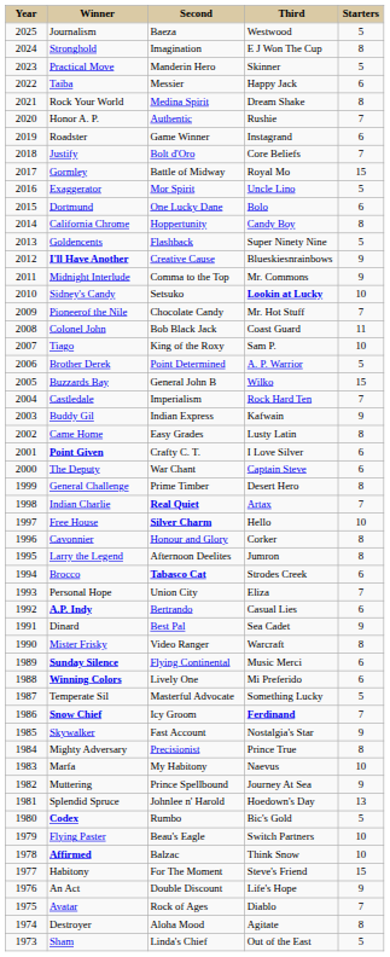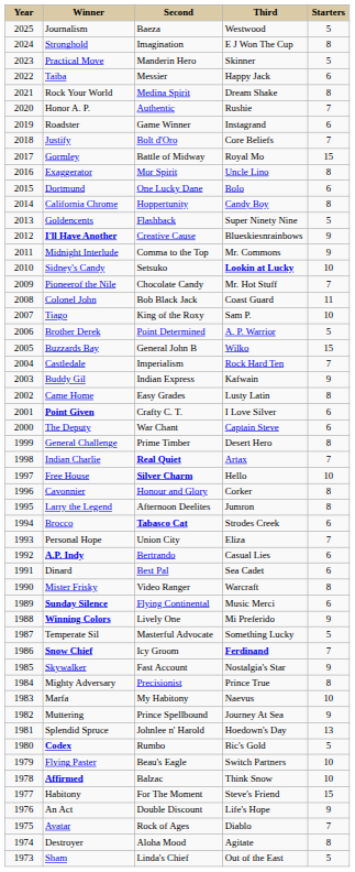 <table class = "wikitable sortable" | border="1" cellpadding="0" style="border-collapse: collapse; font-size:90%">
 <tr bgcolor="#DACAA5" align="center">
 <td width="50px"><strong>Year</strong> <br></td>
 <td width="130px"><strong>Winner</strong> <br></td>
 <td width="125px"><strong>Second</strong> <br></td>
 <td width="120px"><strong>Third</strong> <br></td>
 <td width="55px"><strong>Starters</strong></td>
 </tr>
 <tr>
 <td align="center">2025</td>
 <td>Journalism</td>
 <td>Baeza</td>
 <td>Westwood</td>
 <td align="center">5</td>
 </tr>
 <tr>
 <td align="center">2024</td>
 <td><a href='#'>Stronghold</a></td>
 <td>Imagination</td>
 <td>E J Won The Cup</td>
 <td align="center">8</td>
 </tr>
 <tr>
 <td align="center">2023</td>
 <td><a href='#'>Practical Move</a></td>
 <td>Manderin Hero</td>
 <td>Skinner</td>
 <td align="center">5</td>
 </tr>
 <tr>
 <td align=center>2022</td>
 <td><a href='#'>Taiba</a></td>
 <td>Messier</td>
 <td>Happy Jack</td>
 <td align=center>6</td>
 </tr>
 <tr>
 <td align=center>2021</td>
 <td>Rock Your World</td>
 <td><a href='#'>Medina Spirit</a></td>
 <td>Dream Shake</td>
 <td align=center>8</td>
 </tr>
 <tr>
 <td align=center>2020</td>
 <td>Honor A. P.</td>
 <td><a href='#'>Authentic</a></td>
 <td>Rushie</td>
 <td align=center>7</td>
 </tr>
 <tr>
 <td align=center>2019</td>
 <td>Roadster</td>
 <td>Game Winner</td>
 <td>Instagrand</td>
 <td align=center>6</td>
 </tr>
 <tr>
 <td align=center>2018</td>
 <td><a href='#'>Justify</a></td>
 <td><a href='#'>Bolt d'Oro</a></td>
 <td>Core Beliefs</td>
 <td align=center>7</td>
 </tr>
 <tr>
 <td align=center>2017</td>
 <td><a href='#'>Gormley</a></td>
 <td>Battle of Midway</td>
 <td>Royal Mo</td>
 <td align=center>15</td>
 </tr>
 <tr>
 <td align=center>2016</td>
 <td><a href='#'>Exaggerator</a></td>
 <td><a href='#'>Mor Spirit</a></td>
 <td><a href='#'>Uncle Lino</a></td>
-<td align=center>5</td>
+<td align=center>8</td>
 </tr>
 <tr>
 <td align=center>2015</td>
 <td><a href='#'>Dortmund</a></td>
 <td><a href='#'>One Lucky Dane</a></td>
 <td><a href='#'>Bolo</a></td>
 <td align=center>6</td>
 </tr>
 <tr>
 <td align=center>2014</td>
 <td><a href='#'>California Chrome</a></td>
 <td><a href='#'>Hoppertunity</a></td>
 <td><a href='#'>Candy Boy</a></td>
 <td align=center>8</td>
 </tr>
 <tr>
 <td align=center>2013</td>
 <td><a href='#'>Goldencents</a></td>
 <td><a href='#'>Flashback</a></td>
 <td>Super Ninety Nine</td>
 <td align=center>5</td>
 </tr>
 <tr>
 <td align=center>2012</td>
 <td><strong><a href='#'>I'll Have Another</a></strong></td>
 <td><a href='#'>Creative Cause</a></td>
 <td>Blueskiesnrainbows</td>
 <td align=center>9</td>
 </tr>
 <tr>
 <td align=center>2011</td>
 <td><a href='#'>Midnight Interlude</a></td>
 <td>Comma to the Top</td>
 <td>Mr. Commons</td>
 <td align=center>9</td>
 </tr>
 <tr>
 <td align=center>2010</td>
 <td><a href='#'>Sidney's Candy</a></td>
 <td>Setsuko</td>
 <td><strong><a href='#'>Lookin at Lucky</a></strong></td>
 <td align=center>10</td>
 </tr>
 <tr>
 <td align=center>2009</td>
 <td><a href='#'>Pioneerof the Nile</a></td>
 <td>Chocolate Candy</td>
 <td>Mr. Hot Stuff</td>
 <td align=center>7</td>
 </tr>
 <tr>
 <td align=center>2008</td>
 <td><a href='#'>Colonel John</a></td>
 <td>Bob Black Jack</td>
 <td>Coast Guard</td>
 <td align=center>11</td>
 </tr>
 <tr>
 <td align=center>2007</td>
 <td><a href='#'>Tiago</a></td>
 <td>King of the Roxy</td>
 <td>Sam P.</td>
 <td align=center>10</td>
 </tr>
 <tr>
 <td align=center>2006</td>
 <td><a href='#'>Brother Derek</a></td>
 <td><a href='#'>Point Determined</a></td>
 <td><a href='#'>A. P. Warrior</a></td>
 <td align=center>5</td>
 </tr>
 <tr>
 <td align=center>2005</td>
 <td><a href='#'>Buzzards Bay</a></td>
 <td>General John B</td>
 <td><a href='#'>Wilko</a></td>
 <td align=center>15</td>
 </tr>
 <tr>
 <td align=center>2004</td>
 <td><a href='#'>Castledale</a></td>
 <td>Imperialism</td>
 <td><a href='#'>Rock Hard Ten</a></td>
 <td align=center>7</td>
 </tr>
 <tr>
 <td align=center>2003</td>
 <td><a href='#'>Buddy Gil</a></td>
 <td>Indian Express</td>
 <td>Kafwain</td>
 <td align=center>9</td>
 </tr>
 <tr>
 <td align=center>2002</td>
 <td><a href='#'>Came Home</a></td>
 <td>Easy Grades</td>
 <td>Lusty Latin</td>
 <td align=center>8</td>
 </tr>
 <tr>
 <td align=center>2001</td>
 <td><strong><a href='#'>Point Given</a></strong></td>
 <td>Crafty C. T.</td>
 <td>I Love Silver</td>
 <td align=center>6</td>
 </tr>
 <tr>
 <td align=center>2000</td>
 <td><a href='#'>The Deputy</a></td>
 <td>War Chant</td>
 <td><a href='#'>Captain Steve</a></td>
 <td align=center>6</td>
 </tr>
 <tr>
 <td align=center>1999</td>
 <td><a href='#'>General Challenge</a></td>
 <td>Prime Timber</td>
 <td>Desert Hero</td>
 <td align=center>8</td>
 </tr>
 <tr>
 <td align=center>1998</td>
 <td><a href='#'>Indian Charlie</a></td>
 <td><strong><a href='#'>Real Quiet</a></strong></td>
 <td><a href='#'>Artax</a></td>
 <td align=center>7</td>
 </tr>
 <tr>
 <td align=center>1997</td>
 <td><a href='#'>Free House</a></td>
 <td><strong><a href='#'>Silver Charm</a></strong></td>
 <td>Hello</td>
 <td align=center>10</td>
 </tr>
 <tr>
 <td align=center>1996</td>
 <td><a href='#'>Cavonnier</a></td>
 <td><a href='#'>Honour and Glory</a></td>
 <td>Corker</td>
 <td align=center>8</td>
 </tr>
 <tr>
 <td align=center>1995</td>
 <td><a href='#'>Larry the Legend</a></td>
 <td>Afternoon Deelites</td>
 <td>Jumron</td>
 <td align=center>8</td>
 </tr>
 <tr>
 <td align=center>1994</td>
 <td><a href='#'>Brocco</a></td>
 <td><strong><a href='#'>Tabasco Cat</a></strong></td>
 <td>Strodes Creek</td>
 <td align=center>6</td>
 </tr>
 <tr>
 <td align=center>1993</td>
 <td>Personal Hope</td>
 <td>Union City</td>
 <td>Eliza</td>
 <td align=center>7</td>
 </tr>
 <tr>
 <td align=center>1992</td>
 <td><strong><a href='#'>A.P. Indy</a></strong></td>
 <td><a href='#'>Bertrando</a></td>
 <td>Casual Lies</td>
 <td align=center>6</td>
 </tr>
 <tr>
 <td align=center>1991</td>
 <td>Dinard</td>
 <td><a href='#'>Best Pal</a></td>
 <td>Sea Cadet</td>
-<td align=center>9</td>
+<td align=center>6</td>
 </tr>
 <tr>
 <td align=center>1990</td>
 <td><a href='#'>Mister Frisky</a></td>
 <td>Video Ranger</td>
 <td>Warcraft</td>
 <td align=center>8</td>
 </tr>
 <tr>
 <td align=center>1989</td>
 <td><strong><a href='#'>Sunday Silence</a></strong></td>
 <td><a href='#'>Flying Continental</a></td>
 <td>Music Merci</td>
 <td align=center>6</td>
 </tr>
 <tr>
 <td align=center>1988</td>
 <td><strong><a href='#'>Winning Colors</a></strong></td>
 <td>Lively One</td>
 <td>Mi Preferido</td>
-<td align=center>6</td>
+<td align=center>9</td>
 </tr>
 <tr>
 <td align=center>1987</td>
 <td>Temperate Sil</td>
 <td>Masterful Advocate</td>
 <td>Something Lucky</td>
 <td align=center>5</td>
 </tr>
 <tr>
 <td align=center>1986</td>
 <td><strong><a href='#'>Snow Chief</a></strong></td>
 <td>Icy Groom</td>
 <td><strong><a href='#'>Ferdinand</a></strong></td>
 <td align=center>7</td>
 </tr>
 <tr>
 <td align=center>1985</td>
 <td><a href='#'>Skywalker</a></td>
 <td>Fast Account</td>
 <td>Nostalgia's Star</td>
 <td align=center>9</td>
 </tr>
 <tr>
 <td align=center>1984</td>
 <td>Mighty Adversary</td>
 <td><a href='#'>Precisionist</a></td>
 <td>Prince True</td>
 <td align=center>8</td>
 </tr>
 <tr>
 <td align=center>1983</td>
 <td>Marfa</td>
 <td>My Habitony</td>
 <td>Naevus</td>
 <td align=center>10</td>
 </tr>
 <tr>
 <td align=center>1982</td>
 <td>Muttering</td>
 <td>Prince Spellbound</td>
 <td>Journey At Sea</td>
 <td align=center>9</td>
 </tr>
 <tr>
 <td align=center>1981</td>
 <td>Splendid Spruce</td>
 <td>Johnlee n' Harold</td>
 <td>Hoedown's Day</td>
 <td align=center>13</td>
 </tr>
 <tr>
 <td align=center>1980</td>
 <td><strong><a href='#'>Codex</a></strong></td>
 <td>Rumbo</td>
 <td>Bic's Gold</td>
 <td align=center>5</td>
 </tr>
 <tr>
 <td align=center>1979</td>
 <td><a href='#'>Flying Paster</a></td>
 <td>Beau's Eagle</td>
 <td>Switch Partners</td>
 <td align=center>10</td>
 </tr>
 <tr>
 <td align=center>1978</td>
 <td><strong><a href='#'>Affirmed</a></strong></td>
 <td>Balzac</td>
 <td>Think Snow</td>
 <td align=center>10</td>
 </tr>
 <tr>
 <td align=center>1977</td>
 <td>Habitony</td>
 <td>For The Moment</td>
 <td>Steve's Friend</td>
 <td align=center>15</td>
 </tr>
 <tr>
 <td align=center>1976</td>
 <td>An Act</td>
 <td>Double Discount</td>
 <td>Life's Hope</td>
 <td align=center>9</td>
 </tr>
 <tr>
 <td align=center>1975</td>
 <td><a href='#'>Avatar</a></td>
 <td>Rock of Ages</td>
 <td>Diablo</td>
 <td align=center>7</td>
 </tr>
 <tr>
 <td align=center>1974</td>
 <td>Destroyer</td>
 <td>Aloha Mood</td>
 <td>Agitate</td>
 <td align=center>8</td>
 </tr>
 <tr>
 <td align=center>1973</td>
 <td><a href='#'>Sham</a></td>
 <td>Linda's Chief</td>
 <td>Out of the East</td>
 <td align=center>5</td>
 </tr>
 </table>
